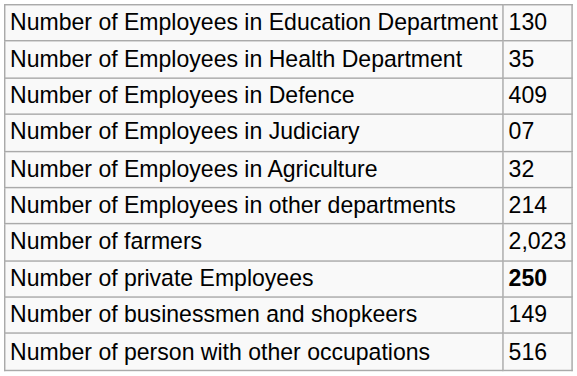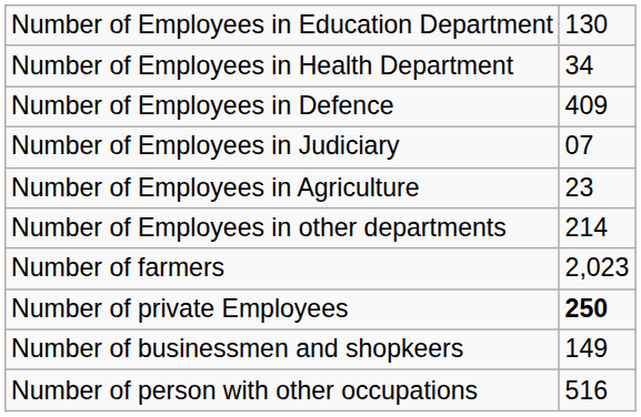 <table class="wikitable">
 <tr>
 <td>Number of Employees in Education Department</td>
 <td>130</td>
 </tr>
 <tr>
 <td>Number of Employees in Health Department</td>
-<td>35</td>
+<td>34</td>
 </tr>
 <tr>
 <td>Number of Employees in Defence</td>
 <td>409</td>
 </tr>
 <tr>
 <td>Number of Employees in Judiciary</td>
 <td>07</td>
 </tr>
 <tr>
 <td>Number of Employees in Agriculture</td>
-<td>32</td>
+<td>23</td>
 </tr>
 <tr>
 <td>Number of Employees in other departments</td>
 <td>214</td>
 </tr>
 <tr>
 <td>Number of farmers</td>
 <td>2,023</td>
 </tr>
 <tr>
 <td>Number of private Employees</td>
 <td><strong>250</strong></td>
 </tr>
 <tr>
 <td>Number of businessmen and shopkeers</td>
 <td>149</td>
 </tr>
 <tr>
 <td>Number of person with other occupations</td>
 <td>516</td>
 </tr>
 </table>
